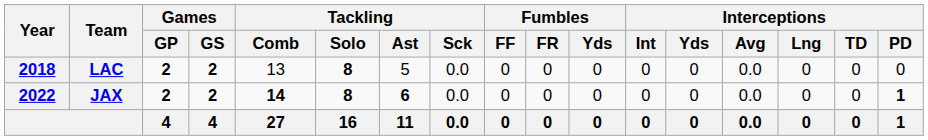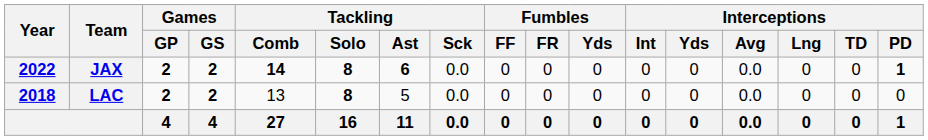 <table class="wikitable"  style="text-align:center; width:45%;">
 <tr>
 <th rowspan="2">Year</th>
 <th rowspan="2">Team</th>
 <th colspan="2">Games</th>
 <th colspan="4">Tackling</th>
 <th colspan="3">Fumbles</th>
 <th colspan="6">Interceptions</th>
 </tr>
 <tr>
 <th>GP</th>
 <th>GS</th>
 <th>Comb</th>
 <th>Solo</th>
 <th>Ast</th>
 <th>Sck</th>
 <th>FF</th>
 <th>FR</th>
 <th>Yds</th>
 <th>Int</th>
 <th>Yds</th>
 <th>Avg</th>
 <th>Lng</th>
 <th>TD</th>
 <th>PD</th>
 </tr>
 <tr>
+<th><a href='#'>2022</a></th>
+<th><a href='#'>JAX</a></th>
+<td><strong>2</strong></td>
+<td><strong>2</strong></td>
+<td><strong>14</strong></td>
+<td><strong>8</strong></td>
+<td><strong>6</strong></td>
+<td>0.0</td>
+<td>0</td>
+<td>0</td>
+<td>0</td>
+<td>0</td>
+<td>0</td>
+<td>0.0</td>
+<td>0</td>
+<td>0</td>
+<td><strong>1</strong></td>
+</tr>
+<tr>
 <th><a href='#'>2018</a></th>
 <th><a href='#'>LAC</a></th>
 <td><strong>2</strong></td>
 <td><strong>2</strong></td>
 <td>13</td>
 <td><strong>8</strong></td>
 <td>5</td>
 <td>0.0</td>
 <td>0</td>
 <td>0</td>
 <td>0</td>
 <td>0</td>
 <td>0</td>
 <td>0.0</td>
 <td>0</td>
 <td>0</td>
 <td>0</td>
-</tr>
-<tr>
-<th><a href='#'>2022</a></th>
-<th><a href='#'>JAX</a></th>
-<td><strong>2</strong></td>
-<td><strong>2</strong></td>
-<td><strong>14</strong></td>
-<td><strong>8</strong></td>
-<td><strong>6</strong></td>
-<td>0.0</td>
-<td>0</td>
-<td>0</td>
-<td>0</td>
-<td>0</td>
-<td>0</td>
-<td>0.0</td>
-<td>0</td>
-<td>0</td>
-<td><strong>1</strong></td>
 </tr>
 <tr>
 <th colspan="2"></th>
 <th>4</th>
 <th>4</th>
 <th>27</th>
 <th>16</th>
 <th>11</th>
 <th>0.0</th>
 <th>0</th>
 <th>0</th>
 <th>0</th>
 <th>0</th>
 <th>0</th>
 <th>0.0</th>
 <th>0</th>
 <th>0</th>
 <th>1</th>
 </tr>
 </table>
